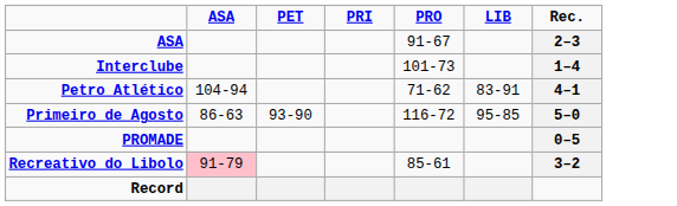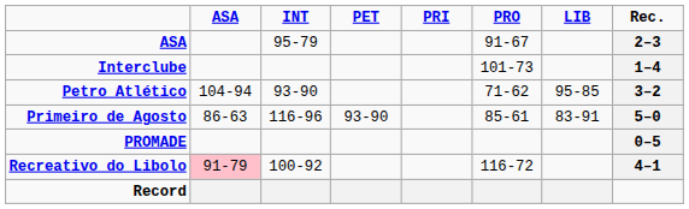 <table style="font-size: 90%; text-align: center" class="wikitable">
 <tr>
 <td></td>
 <td width=50><strong><a href='#'>ASA</a></strong></td>
+<td width=50><strong><a href='#'>INT</a></strong></td>
 <td width=50><strong><a href='#'>PET</a></strong></td>
 <td width=50><strong><a href='#'>PRI</a></strong></td>
 <td width=50><strong><a href='#'>PRO</a></strong></td>
 <td width=50><strong><a href='#'>LIB</a></strong></td>
 <td width=50><strong>Rec.</strong></td>
 </tr>
 <tr>
 <td align=right><strong><a href='#'>ASA</a></strong></td>
 <td></td>
+<td>95-79</td>
 <td></td>
 <td></td>
 <td>91-67</td>
 <td></td>
 <th>2–3</th>
 </tr>
 <tr>
 <td align=right><strong><a href='#'>Interclube</a></strong></td>
 <td></td>
 <td></td>
 <td></td>
+<td></td>
 <td>101-73</td>
 <td></td>
 <th>1–4</th>
 </tr>
 <tr>
 <td align=right><strong><a href='#'>Petro Atlético</a></strong></td>
 <td>104-94</td>
+<td>93-90</td>
 <td></td>
 <td></td>
 <td>71-62</td>
-<td>83-91</td>
-<th>4–1</th>
+<td>95-85</td>
+<th>3–2</th>
 </tr>
 <tr>
 <td align=right><strong><a href='#'>Primeiro de Agosto</a></strong></td>
 <td>86-63</td>
+<td>116-96</td>
 <td>93-90</td>
 <td></td>
-<td>116-72</td>
-<td>95-85</td>
+<td>85-61</td>
+<td>83-91</td>
 <th>5–0</th>
 </tr>
 <tr>
 <td align=right><strong><a href='#'>PROMADE</a></strong></td>
+<td></td>
 <td></td>
 <td></td>
 <td></td>
 <td></td>
 <td></td>
 <th>0–5</th>
 </tr>
 <tr>
 <td align=right><strong><a href='#'>Recreativo do Libolo</a></strong></td>
 <td style="background: pink;">91-79</td>
+<td>100-92</td>
 <td></td>
 <td></td>
-<td>85-61</td>
+<td>116-72</td>
 <td></td>
-<th>3–2</th>
+<th>4–1</th>
 </tr>
 <tr>
 <td align=right><strong>Record</strong></td>
 <th></th>
 <th></th>
 <th></th>
 <th></th>
 <th></th>
+<th></th>
 <td></td>
 </tr>
 </table>
